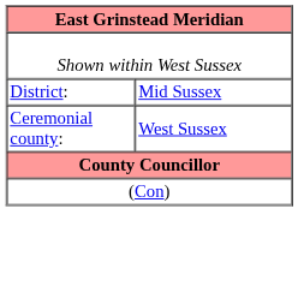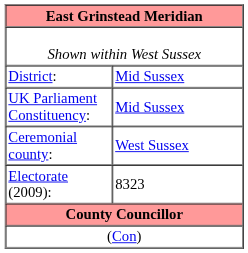 <table class="vcard" border=1 cellpadding=2 cellspacing=0 align=right width=260 style=margin-left:0.5em;>
 <tr>
 <th class="fn org" colspan=2 align=center bgcolor="#ff9999"><strong>East Grinstead Meridian</strong></th>
 </tr>
 <tr>
 <td colspan=2 align=center><br><em>Shown within West Sussex</em></td>
 </tr>
 <tr class="note">
 <td width="45%"><a href='#'>District</a>:</td>
 <td><a href='#'>Mid Sussex</a></td>
 </tr>
 <tr class="note">
+<td><a href='#'>UK Parliament Constituency</a>:</td>
+<td><a href='#'>Mid Sussex</a></td>
+</tr>
+<tr class="note">
 <td><a href='#'>Ceremonial county</a>:</td>
 <td><a href='#'>West Sussex</a></td>
+</tr>
+<tr class="note">
+<td><a href='#'>Electorate</a> (2009):</td>
+<td>8323</td>
 </tr>
 <tr>
 <th colspan=2 align=center bgcolor="#ff9999">County Councillor</th>
 </tr>
 <tr>
 <td colspan=2 align=center> (<a href='#'>Con</a>)</td>
 </tr>
 </table>
